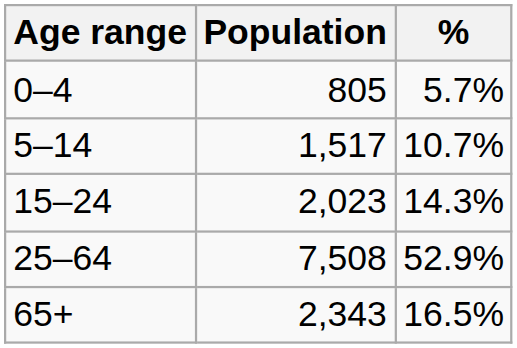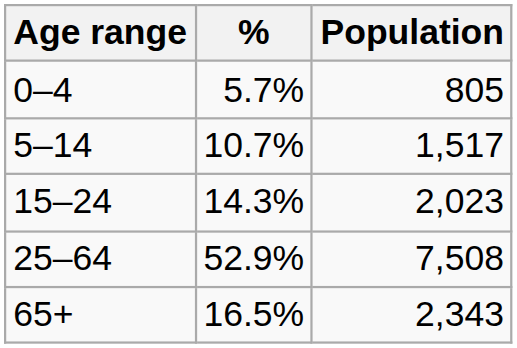 <table class="wikitable" style="text-align: right">
 <tr>
 <th align=left>Age range</th>
+<th align=right>%</th>
 <th align=right>Population</th>
-<th align=right>%</th>
 </tr>
 <tr>
 <td align=left>0–4</td>
+<td>5.7%</td>
 <td>805</td>
-<td>5.7%</td>
 </tr>
 <tr>
 <td align=left>5–14</td>
+<td>10.7%</td>
 <td>1,517</td>
-<td>10.7%</td>
 </tr>
 <tr>
 <td align=left>15–24</td>
+<td>14.3%</td>
 <td>2,023</td>
-<td>14.3%</td>
 </tr>
 <tr>
 <td align=left>25–64</td>
+<td>52.9%</td>
 <td>7,508</td>
-<td>52.9%</td>
 </tr>
 <tr>
 <td align=left>65+</td>
+<td>16.5%</td>
 <td>2,343</td>
-<td>16.5%</td>
 </tr>
 </table>
